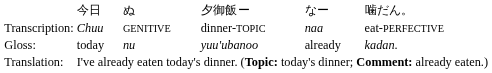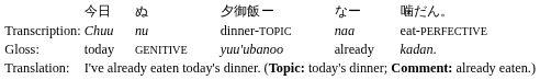 <table>
 <tr>
 <td></td>
 <td>今日</td>
 <td>ぬ</td>
 <td>夕御飯ー</td>
 <td>なー</td>
 <td>噛だん。</td>
 </tr>
 <tr>
 <td>Transcription:</td>
 <td><em>Chuu</em></td>
-<td><small>GENITIVE</small></td>
+<td><em>nu</em></td>
 <td>dinner-<small>TOPIC</small></td>
 <td><em>naa</em></td>
 <td>eat-<small>PERFECTIVE</small></td>
 </tr>
 <tr>
 <td>Gloss:</td>
 <td>today</td>
-<td><em>nu</em></td>
+<td><small>GENITIVE</small></td>
 <td><em>yuu'ubanoo</em></td>
 <td>already</td>
 <td><em>kadan</em>.</td>
 </tr>
 <tr>
 <td>Translation:</td>
 <td colspan=6>I've already eaten today's dinner. (<strong>Topic:</strong> today's dinner; <strong>Comment:</strong> already eaten.)</td>
 </tr>
 </table>
